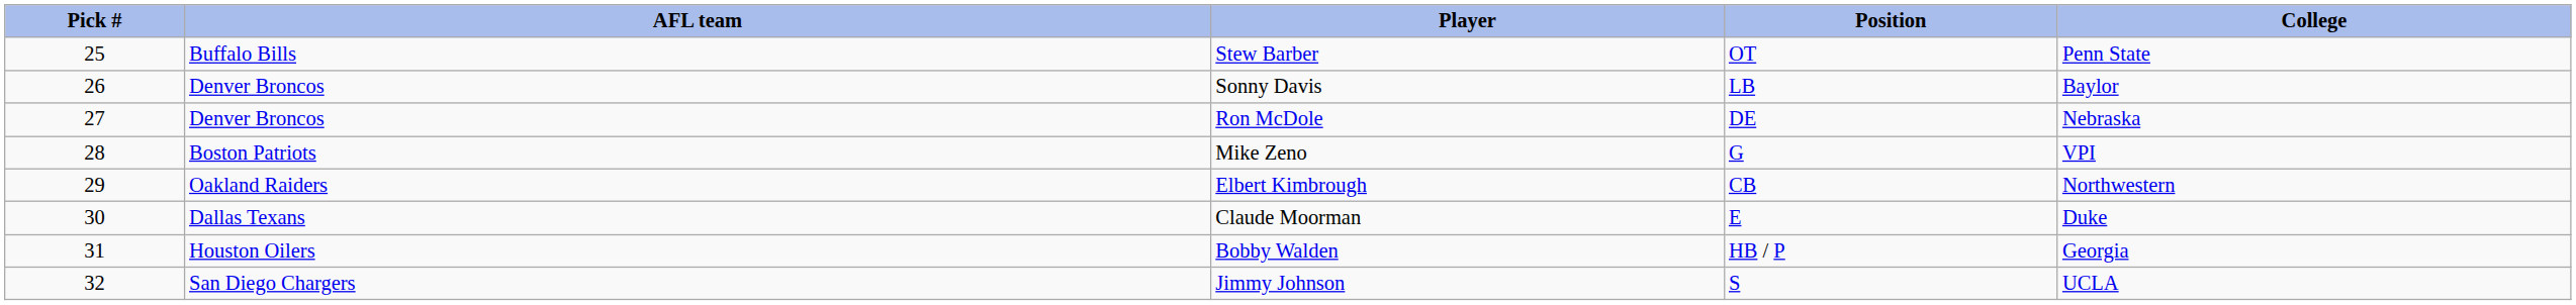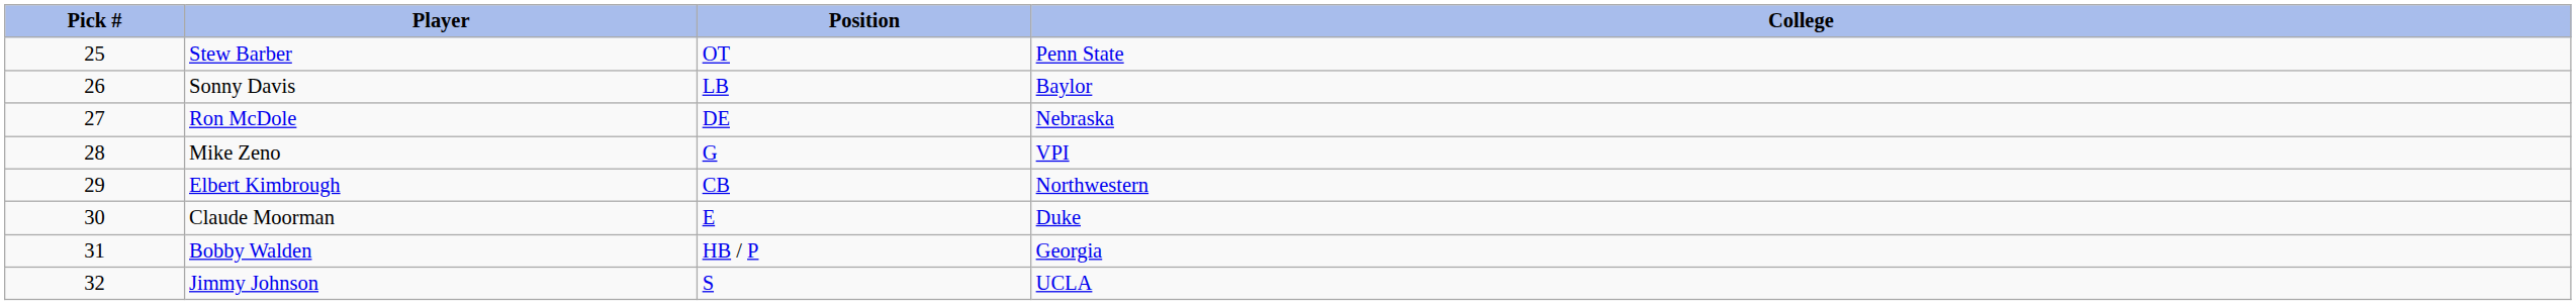 <table class="wikitable sortable sortable" style="width: 100%">
 <tr>
 <th style="background:#A8BDEC;" width=7%>Pick #</th>
-<th width=40% style="background:#A8BDEC;">AFL team</th>
 <th width=20% style="background:#A8BDEC;">Player</th>
 <th width=13% style="background:#A8BDEC;">Position</th>
 <th style="background:#A8BDEC;">College</th>
 </tr>
 <tr>
 <td align="center">25</td>
-<td><a href='#'>Buffalo Bills</a></td>
 <td><a href='#'>Stew Barber</a></td>
 <td><a href='#'>OT</a></td>
 <td><a href='#'>Penn State</a></td>
 </tr>
 <tr>
 <td align="center">26</td>
-<td><a href='#'>Denver Broncos</a></td>
 <td>Sonny Davis</td>
 <td><a href='#'>LB</a></td>
 <td><a href='#'>Baylor</a></td>
 </tr>
 <tr>
 <td align="center">27</td>
-<td><a href='#'>Denver Broncos</a></td>
 <td><a href='#'>Ron McDole</a></td>
 <td><a href='#'>DE</a></td>
 <td><a href='#'>Nebraska</a></td>
 </tr>
 <tr>
 <td align="center">28</td>
-<td><a href='#'>Boston Patriots</a></td>
 <td>Mike Zeno</td>
 <td><a href='#'>G</a></td>
 <td><a href='#'>VPI</a></td>
 </tr>
 <tr>
 <td align="center">29</td>
-<td><a href='#'>Oakland Raiders</a></td>
 <td><a href='#'>Elbert Kimbrough</a></td>
 <td><a href='#'>CB</a></td>
 <td><a href='#'>Northwestern</a></td>
 </tr>
 <tr>
 <td align="center">30</td>
-<td><a href='#'>Dallas Texans</a></td>
 <td>Claude Moorman</td>
 <td><a href='#'>E</a></td>
 <td><a href='#'>Duke</a></td>
 </tr>
 <tr>
 <td align="center">31</td>
-<td><a href='#'>Houston Oilers</a></td>
 <td><a href='#'>Bobby Walden</a></td>
 <td><a href='#'>HB</a> / <a href='#'>P</a></td>
 <td><a href='#'>Georgia</a></td>
 </tr>
 <tr>
 <td align="center">32</td>
-<td><a href='#'>San Diego Chargers</a></td>
 <td><a href='#'>Jimmy Johnson</a></td>
 <td><a href='#'>S</a></td>
 <td><a href='#'>UCLA</a></td>
 </tr>
 </table>
